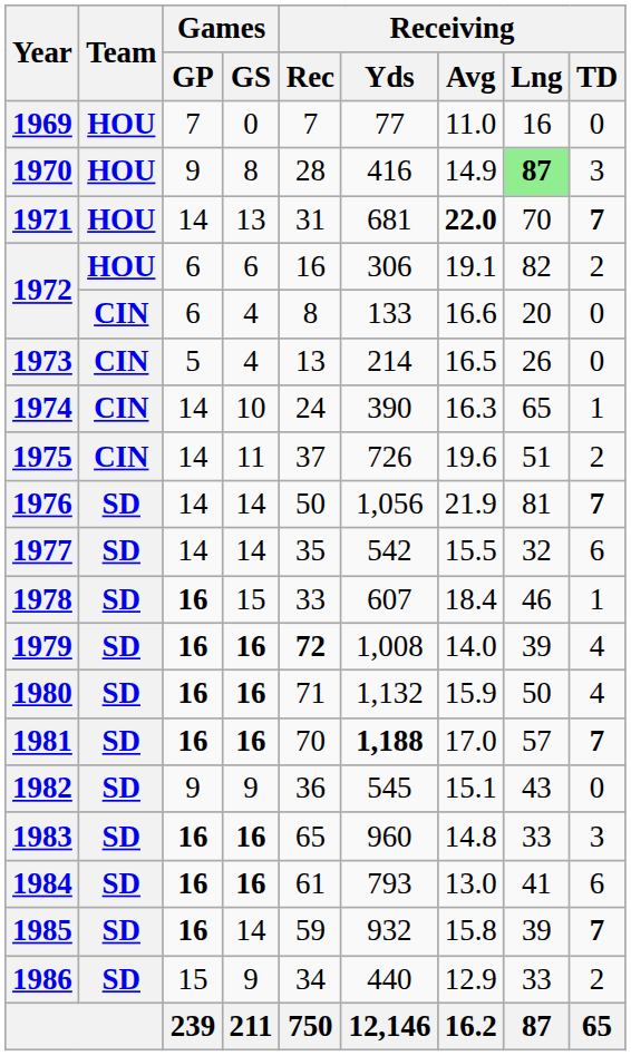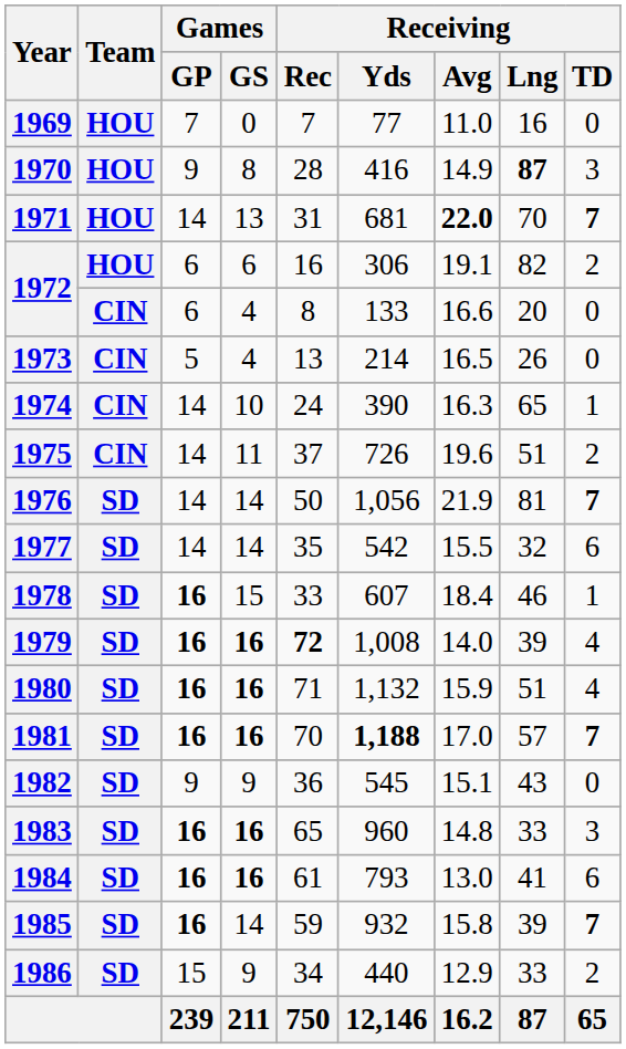 <table class="wikitable" style="text-align:center;">
 <tr>
 <th rowspan="2">Year</th>
 <th rowspan="2">Team</th>
 <th colspan="2">Games</th>
 <th colspan="5">Receiving</th>
 </tr>
 <tr>
 <th>GP</th>
 <th>GS</th>
 <th>Rec</th>
 <th>Yds</th>
 <th>Avg</th>
 <th>Lng</th>
 <th>TD</th>
 </tr>
 <tr>
 <th><a href='#'>1969</a></th>
 <th><a href='#'>HOU</a></th>
 <td>7</td>
 <td>0</td>
 <td>7</td>
 <td>77</td>
 <td>11.0</td>
 <td>16</td>
 <td>0</td>
 </tr>
 <tr>
 <th><a href='#'>1970</a></th>
 <th><a href='#'>HOU</a></th>
 <td>9</td>
 <td>8</td>
 <td>28</td>
 <td>416</td>
 <td>14.9</td>
-<td style="background: lightgreen;"><strong>87</strong></td>
+<td><strong>87</strong></td>
 <td>3</td>
 </tr>
 <tr>
 <th><a href='#'>1971</a></th>
 <th><a href='#'>HOU</a></th>
 <td>14</td>
 <td>13</td>
 <td>31</td>
 <td>681</td>
 <td><strong>22.0</strong></td>
 <td>70</td>
 <td><strong>7</strong></td>
 </tr>
 <tr>
 <th rowspan="2"><a href='#'>1972</a></th>
 <th><a href='#'>HOU</a></th>
 <td>6</td>
 <td>6</td>
 <td>16</td>
 <td>306</td>
 <td>19.1</td>
 <td>82</td>
 <td>2</td>
 </tr>
 <tr>
 <th><a href='#'>CIN</a></th>
 <td>6</td>
 <td>4</td>
 <td>8</td>
 <td>133</td>
 <td>16.6</td>
 <td>20</td>
 <td>0</td>
 </tr>
 <tr>
 <th><a href='#'>1973</a></th>
 <th><a href='#'>CIN</a></th>
 <td>5</td>
 <td>4</td>
 <td>13</td>
 <td>214</td>
 <td>16.5</td>
 <td>26</td>
 <td>0</td>
 </tr>
 <tr>
 <th><a href='#'>1974</a></th>
 <th><a href='#'>CIN</a></th>
 <td>14</td>
 <td>10</td>
 <td>24</td>
 <td>390</td>
 <td>16.3</td>
 <td>65</td>
 <td>1</td>
 </tr>
 <tr>
 <th><a href='#'>1975</a></th>
 <th><a href='#'>CIN</a></th>
 <td>14</td>
 <td>11</td>
 <td>37</td>
 <td>726</td>
 <td>19.6</td>
 <td>51</td>
 <td>2</td>
 </tr>
 <tr>
 <th><a href='#'>1976</a></th>
 <th><a href='#'>SD</a></th>
 <td>14</td>
 <td>14</td>
 <td>50</td>
 <td>1,056</td>
 <td>21.9</td>
 <td>81</td>
 <td><strong>7</strong></td>
 </tr>
 <tr>
 <th><a href='#'>1977</a></th>
 <th><a href='#'>SD</a></th>
 <td>14</td>
 <td>14</td>
 <td>35</td>
 <td>542</td>
 <td>15.5</td>
 <td>32</td>
 <td>6</td>
 </tr>
 <tr>
 <th><a href='#'>1978</a></th>
 <th><a href='#'>SD</a></th>
 <td><strong>16</strong></td>
 <td>15</td>
 <td>33</td>
 <td>607</td>
 <td>18.4</td>
 <td>46</td>
 <td>1</td>
 </tr>
 <tr>
 <th><a href='#'>1979</a></th>
 <th><a href='#'>SD</a></th>
 <td><strong>16</strong></td>
 <td><strong>16</strong></td>
 <td><strong>72</strong></td>
 <td>1,008</td>
 <td>14.0</td>
 <td>39</td>
 <td>4</td>
 </tr>
 <tr>
 <th><a href='#'>1980</a></th>
 <th><a href='#'>SD</a></th>
 <td><strong>16</strong></td>
 <td><strong>16</strong></td>
 <td>71</td>
 <td>1,132</td>
 <td>15.9</td>
-<td>50</td>
+<td>51</td>
 <td>4</td>
 </tr>
 <tr>
 <th><a href='#'>1981</a></th>
 <th><a href='#'>SD</a></th>
 <td><strong>16</strong></td>
 <td><strong>16</strong></td>
 <td>70</td>
 <td><strong>1,188</strong></td>
 <td>17.0</td>
 <td>57</td>
 <td><strong>7</strong></td>
 </tr>
 <tr>
 <th><a href='#'>1982</a></th>
 <th><a href='#'>SD</a></th>
 <td>9</td>
 <td>9</td>
 <td>36</td>
 <td>545</td>
 <td>15.1</td>
 <td>43</td>
 <td>0</td>
 </tr>
 <tr>
 <th><a href='#'>1983</a></th>
 <th><a href='#'>SD</a></th>
 <td><strong>16</strong></td>
 <td><strong>16</strong></td>
 <td>65</td>
 <td>960</td>
 <td>14.8</td>
 <td>33</td>
 <td>3</td>
 </tr>
 <tr>
 <th><a href='#'>1984</a></th>
 <th><a href='#'>SD</a></th>
 <td><strong>16</strong></td>
 <td><strong>16</strong></td>
 <td>61</td>
 <td>793</td>
 <td>13.0</td>
 <td>41</td>
 <td>6</td>
 </tr>
 <tr>
 <th><a href='#'>1985</a></th>
 <th><a href='#'>SD</a></th>
 <td><strong>16</strong></td>
 <td>14</td>
 <td>59</td>
 <td>932</td>
 <td>15.8</td>
 <td>39</td>
 <td><strong>7</strong></td>
 </tr>
 <tr>
 <th><a href='#'>1986</a></th>
 <th><a href='#'>SD</a></th>
 <td>15</td>
 <td>9</td>
 <td>34</td>
 <td>440</td>
 <td>12.9</td>
 <td>33</td>
 <td>2</td>
 </tr>
 <tr>
 <th colspan="2"></th>
 <th>239</th>
 <th>211</th>
 <th>750</th>
 <th>12,146</th>
 <th>16.2</th>
 <th>87</th>
 <th>65</th>
 </tr>
 </table>
